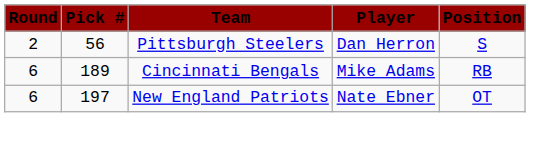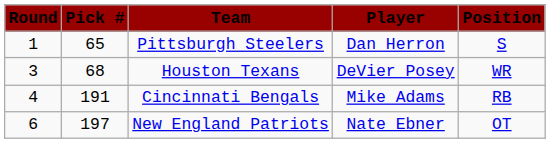 <table class="wikitable" style="text-align:center">
 <tr style="background:#900;">
 <td><strong><span>Round</span></strong></td>
 <td><strong><span>Pick #</span></strong></td>
 <td><strong><span>Team</span></strong></td>
 <td><strong><span>Player</span></strong></td>
 <td><strong><span>Position</span></strong></td>
 </tr>
 <tr>
-<td>2</td>
-<td align=center>56</td>
+<td>1</td>
+<td align=center>65</td>
 <td><a href='#'>Pittsburgh Steelers</a></td>
 <td><a href='#'>Dan Herron</a></td>
 <td><a href='#'>S</a></td>
 </tr>
 <tr>
-<td>6</td>
-<td align=center>189</td>
+<td>3</td>
+<td align=center>68</td>
+<td><a href='#'>Houston Texans</a></td>
+<td><a href='#'>DeVier Posey</a></td>
+<td><a href='#'>WR</a></td>
+</tr>
+<tr>
+<td>4</td>
+<td align=center>191</td>
 <td><a href='#'>Cincinnati Bengals</a></td>
 <td><a href='#'>Mike Adams</a></td>
 <td><a href='#'>RB</a></td>
 </tr>
 <tr>
 <td>6</td>
 <td align=center>197</td>
 <td><a href='#'>New England Patriots</a></td>
 <td><a href='#'>Nate Ebner</a></td>
 <td><a href='#'>OT</a></td>
 </tr>
 </table>
